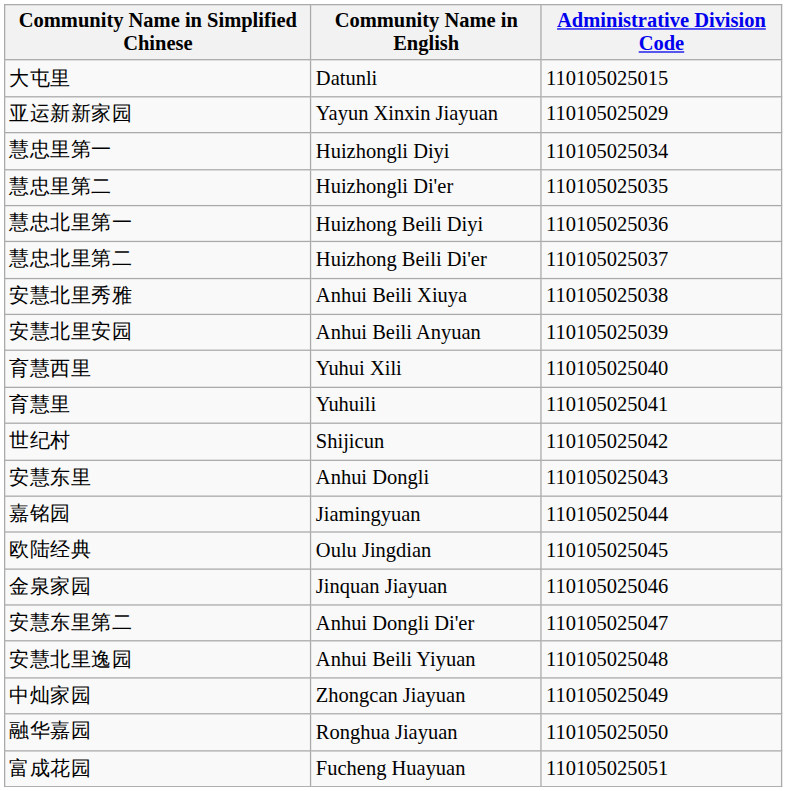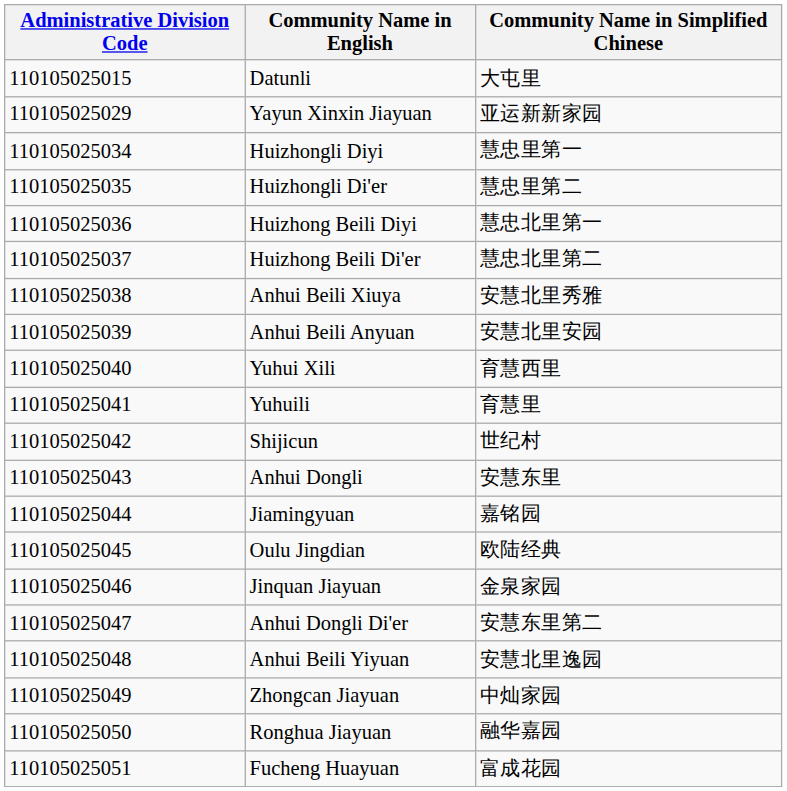 <table class="wikitable sortable">
 <tr>
+<th><a href='#'>Administrative Division Code</a></th>
+<th>Community Name in English</th>
 <th>Community Name in Simplified Chinese</th>
-<th>Community Name in English</th>
-<th><a href='#'>Administrative Division Code</a></th>
 </tr>
 <tr>
+<td>110105025015</td>
+<td>Datunli</td>
 <td>大屯里</td>
-<td>Datunli</td>
-<td>110105025015</td>
 </tr>
 <tr>
+<td>110105025029</td>
+<td>Yayun Xinxin Jiayuan</td>
 <td>亚运新新家园</td>
-<td>Yayun Xinxin Jiayuan</td>
-<td>110105025029</td>
 </tr>
 <tr>
+<td>110105025034</td>
+<td>Huizhongli Diyi</td>
 <td>慧忠里第一</td>
-<td>Huizhongli Diyi</td>
-<td>110105025034</td>
 </tr>
 <tr>
+<td>110105025035</td>
+<td>Huizhongli Di'er</td>
 <td>慧忠里第二</td>
-<td>Huizhongli Di'er</td>
-<td>110105025035</td>
 </tr>
 <tr>
+<td>110105025036</td>
+<td>Huizhong Beili Diyi</td>
 <td>慧忠北里第一</td>
-<td>Huizhong Beili Diyi</td>
-<td>110105025036</td>
 </tr>
 <tr>
+<td>110105025037</td>
+<td>Huizhong Beili Di'er</td>
 <td>慧忠北里第二</td>
-<td>Huizhong Beili Di'er</td>
-<td>110105025037</td>
 </tr>
 <tr>
+<td>110105025038</td>
+<td>Anhui Beili Xiuya</td>
 <td>安慧北里秀雅</td>
-<td>Anhui Beili Xiuya</td>
-<td>110105025038</td>
 </tr>
 <tr>
+<td>110105025039</td>
+<td>Anhui Beili Anyuan</td>
 <td>安慧北里安园</td>
-<td>Anhui Beili Anyuan</td>
-<td>110105025039</td>
 </tr>
 <tr>
+<td>110105025040</td>
+<td>Yuhui Xili</td>
 <td>育慧西里</td>
-<td>Yuhui Xili</td>
-<td>110105025040</td>
 </tr>
 <tr>
+<td>110105025041</td>
+<td>Yuhuili</td>
 <td>育慧里</td>
-<td>Yuhuili</td>
-<td>110105025041</td>
 </tr>
 <tr>
+<td>110105025042</td>
+<td>Shijicun</td>
 <td>世纪村</td>
-<td>Shijicun</td>
-<td>110105025042</td>
 </tr>
 <tr>
+<td>110105025043</td>
+<td>Anhui Dongli</td>
 <td>安慧东里</td>
-<td>Anhui Dongli</td>
-<td>110105025043</td>
 </tr>
 <tr>
+<td>110105025044</td>
+<td>Jiamingyuan</td>
 <td>嘉铭园</td>
-<td>Jiamingyuan</td>
-<td>110105025044</td>
 </tr>
 <tr>
+<td>110105025045</td>
+<td>Oulu Jingdian</td>
 <td>欧陆经典</td>
-<td>Oulu Jingdian</td>
-<td>110105025045</td>
 </tr>
 <tr>
+<td>110105025046</td>
+<td>Jinquan Jiayuan</td>
 <td>金泉家园</td>
-<td>Jinquan Jiayuan</td>
-<td>110105025046</td>
 </tr>
 <tr>
+<td>110105025047</td>
+<td>Anhui Dongli Di'er</td>
 <td>安慧东里第二</td>
-<td>Anhui Dongli Di'er</td>
-<td>110105025047</td>
 </tr>
 <tr>
+<td>110105025048</td>
+<td>Anhui Beili Yiyuan</td>
 <td>安慧北里逸园</td>
-<td>Anhui Beili Yiyuan</td>
-<td>110105025048</td>
 </tr>
 <tr>
+<td>110105025049</td>
+<td>Zhongcan Jiayuan</td>
 <td>中灿家园</td>
-<td>Zhongcan Jiayuan</td>
-<td>110105025049</td>
 </tr>
 <tr>
+<td>110105025050</td>
+<td>Ronghua Jiayuan</td>
 <td>融华嘉园</td>
-<td>Ronghua Jiayuan</td>
-<td>110105025050</td>
 </tr>
 <tr>
+<td>110105025051</td>
+<td>Fucheng Huayuan</td>
 <td>富成花园</td>
-<td>Fucheng Huayuan</td>
-<td>110105025051</td>
 </tr>
 </table>
